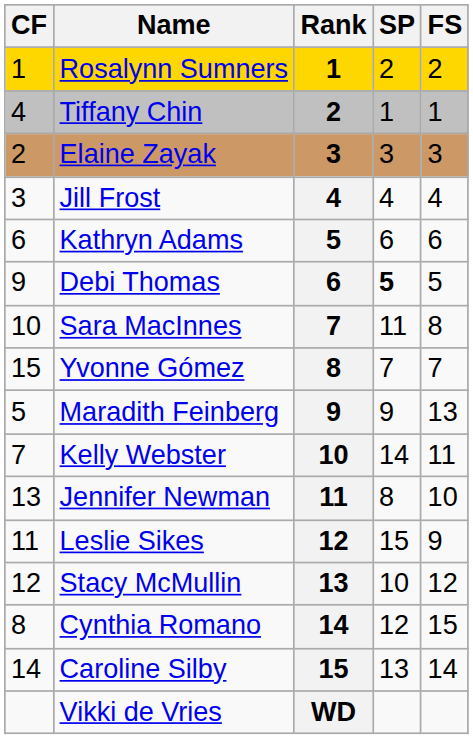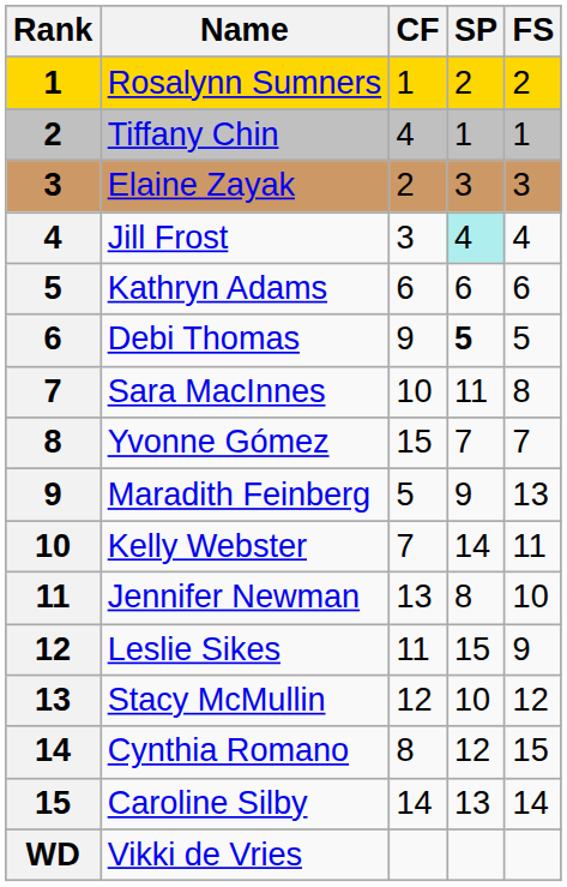 <table class="wikitable">
 <tr>
+<th>Rank</th>
+<th>Name</th>
 <th>CF</th>
-<th>Name</th>
-<th>Rank</th>
 <th>SP</th>
 <th>FS</th>
 </tr>
 <tr bgcolor="gold">
+<td align="center"><strong>1</strong></td>
+<td><a href='#'>Rosalynn Sumners</a></td>
 <td>1</td>
-<td><a href='#'>Rosalynn Sumners</a></td>
-<td align="center"><strong>1</strong></td>
 <td>2</td>
 <td>2</td>
 </tr>
 <tr bgcolor="silver">
+<td align="center"><strong>2</strong></td>
+<td><a href='#'>Tiffany Chin</a></td>
 <td>4</td>
-<td><a href='#'>Tiffany Chin</a></td>
-<td align="center"><strong>2</strong></td>
 <td>1</td>
 <td>1</td>
 </tr>
 <tr bgcolor="cc9966">
+<td align="center"><strong>3</strong></td>
+<td><a href='#'>Elaine Zayak</a></td>
 <td>2</td>
-<td><a href='#'>Elaine Zayak</a></td>
-<td align="center"><strong>3</strong></td>
 <td>3</td>
 <td>3</td>
 </tr>
 <tr>
+<th>4</th>
+<td><a href='#'>Jill Frost</a></td>
 <td>3</td>
-<td><a href='#'>Jill Frost</a></td>
-<th>4</th>
-<td>4</td>
+<td style="background: paleturquoise;">4</td>
 <td>4</td>
 </tr>
 <tr>
+<th>5</th>
+<td><a href='#'>Kathryn Adams</a></td>
 <td>6</td>
-<td><a href='#'>Kathryn Adams</a></td>
-<th>5</th>
 <td>6</td>
 <td>6</td>
 </tr>
 <tr>
+<th>6</th>
+<td><a href='#'>Debi Thomas</a></td>
 <td>9</td>
-<td><a href='#'>Debi Thomas</a></td>
-<th>6</th>
 <td><strong>5</strong></td>
 <td>5</td>
 </tr>
 <tr>
+<th>7</th>
+<td><a href='#'>Sara MacInnes</a></td>
 <td>10</td>
-<td><a href='#'>Sara MacInnes</a></td>
-<th>7</th>
 <td>11</td>
 <td>8</td>
 </tr>
 <tr>
+<th>8</th>
+<td><a href='#'>Yvonne Gómez</a></td>
 <td>15</td>
-<td><a href='#'>Yvonne Gómez</a></td>
-<th>8</th>
 <td>7</td>
 <td>7</td>
 </tr>
 <tr>
+<th>9</th>
+<td><a href='#'>Maradith Feinberg</a></td>
 <td>5</td>
-<td><a href='#'>Maradith Feinberg</a></td>
-<th>9</th>
 <td>9</td>
 <td>13</td>
 </tr>
 <tr>
+<th>10</th>
+<td><a href='#'>Kelly Webster</a></td>
 <td>7</td>
-<td><a href='#'>Kelly Webster</a></td>
-<th>10</th>
 <td>14</td>
 <td>11</td>
 </tr>
 <tr>
+<th>11</th>
+<td><a href='#'>Jennifer Newman</a></td>
 <td>13</td>
-<td><a href='#'>Jennifer Newman</a></td>
-<th>11</th>
 <td>8</td>
 <td>10</td>
 </tr>
 <tr>
+<th>12</th>
+<td><a href='#'>Leslie Sikes</a></td>
 <td>11</td>
-<td><a href='#'>Leslie Sikes</a></td>
-<th>12</th>
 <td>15</td>
 <td>9</td>
 </tr>
 <tr>
+<th>13</th>
+<td><a href='#'>Stacy McMullin</a></td>
 <td>12</td>
-<td><a href='#'>Stacy McMullin</a></td>
-<th>13</th>
 <td>10</td>
 <td>12</td>
 </tr>
 <tr>
+<th>14</th>
+<td><a href='#'>Cynthia Romano</a></td>
 <td>8</td>
-<td><a href='#'>Cynthia Romano</a></td>
-<th>14</th>
 <td>12</td>
 <td>15</td>
 </tr>
 <tr>
+<th>15</th>
+<td><a href='#'>Caroline Silby</a></td>
 <td>14</td>
-<td><a href='#'>Caroline Silby</a></td>
-<th>15</th>
 <td>13</td>
 <td>14</td>
 </tr>
 <tr>
+<th>WD</th>
+<td><a href='#'>Vikki de Vries</a></td>
 <td></td>
-<td><a href='#'>Vikki de Vries</a></td>
-<th>WD</th>
 <td></td>
 <td></td>
 </tr>
 </table>
